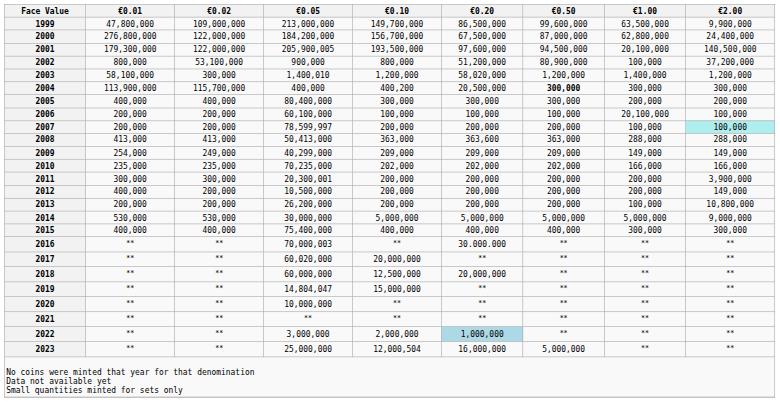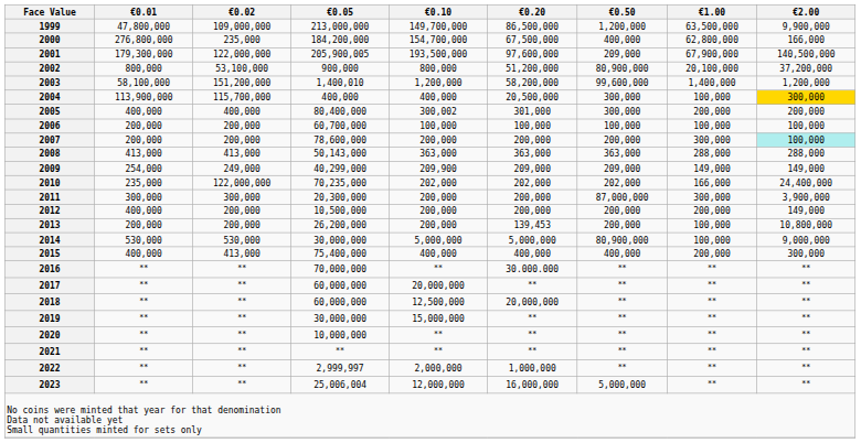 <table class="wikitable" style="width:100%;text-align:center">
 <tr>
 <th>Face Value </th>
 <th>€0.01</th>
 <th>€0.02</th>
 <th>€0.05</th>
 <th>€0.10</th>
 <th>€0.20</th>
 <th>€0.50</th>
 <th>€1.00</th>
 <th>€2.00</th>
 </tr>
 <tr>
 <th>1999</th>
 <td>47,800,000</td>
 <td>109,000,000</td>
 <td>213,000,000</td>
 <td>149,700,000</td>
 <td>86,500,000</td>
-<td>99,600,000</td>
+<td>1,200,000</td>
 <td>63,500,000</td>
 <td>9,900,000</td>
 </tr>
 <tr>
 <th>2000</th>
 <td>276,800,000</td>
-<td>122,000,000</td>
+<td>235,000</td>
 <td>184,200,000</td>
-<td>156,700,000</td>
+<td>154,700,000</td>
 <td>67,500,000</td>
-<td>87,000,000</td>
+<td>400,000</td>
 <td>62,800,000</td>
-<td>24,400,000</td>
+<td>166,000</td>
 </tr>
 <tr>
 <th>2001</th>
 <td>179,300,000</td>
 <td>122,000,000</td>
 <td>205,900,005</td>
 <td>193,500,000</td>
 <td>97,600,000</td>
-<td>94,500,000</td>
-<td>20,100,000</td>
+<td>209,000</td>
+<td>67,900,000</td>
 <td>140,500,000</td>
 </tr>
 <tr>
 <th>2002</th>
 <td>800,000</td>
 <td>53,100,000</td>
 <td>900,000</td>
 <td>800,000</td>
 <td>51,200,000</td>
 <td>80,900,000</td>
-<td>100,000</td>
+<td>20,100,000</td>
 <td>37,200,000</td>
 </tr>
 <tr>
 <th>2003</th>
 <td>58,100,000</td>
-<td>300,000</td>
+<td>151,200,000</td>
 <td>1,400,010</td>
 <td>1,200,000</td>
-<td>58,020,000</td>
-<td>1,200,000</td>
+<td>58,200,000</td>
+<td>99,600,000</td>
 <td>1,400,000</td>
 <td>1,200,000</td>
 </tr>
 <tr>
 <th>2004</th>
 <td>113,900,000</td>
 <td>115,700,000</td>
 <td>400,000</td>
-<td>400,200</td>
+<td>400,000</td>
 <td>20,500,000</td>
-<td><strong>300,000</strong></td>
 <td>300,000</td>
-<td>300,000</td>
+<td>100,000</td>
+<td style="background: gold;">300,000</td>
 </tr>
 <tr>
 <th>2005</th>
 <td>400,000</td>
 <td>400,000</td>
 <td>80,400,000</td>
-<td>300,000</td>
-<td>300,000</td>
+<td>300,002</td>
+<td>301,000</td>
 <td>300,000</td>
 <td>200,000</td>
 <td>200,000</td>
 </tr>
 <tr>
 <th>2006</th>
 <td>200,000</td>
 <td>200,000</td>
-<td>60,100,000</td>
+<td>60,700,000</td>
 <td>100,000</td>
 <td>100,000</td>
 <td>100,000</td>
-<td>20,100,000</td>
+<td>100,000</td>
 <td>100,000</td>
 </tr>
 <tr>
 <th>2007</th>
 <td>200,000</td>
 <td>200,000</td>
-<td>78,599,997</td>
+<td>78,600,000</td>
 <td>200,000</td>
 <td>200,000</td>
 <td>200,000</td>
-<td>100,000</td>
+<td>300,000</td>
 <td style="background: paleturquoise;">100,000</td>
 </tr>
 <tr>
 <th>2008</th>
 <td>413,000</td>
 <td>413,000</td>
-<td>50,413,000</td>
+<td>50,143,000</td>
 <td>363,000</td>
-<td>363,600</td>
+<td>363,000</td>
 <td>363,000</td>
 <td>288,000</td>
 <td>288,000</td>
 </tr>
 <tr>
 <th>2009</th>
 <td>254,000</td>
 <td>249,000</td>
 <td>40,299,000</td>
-<td>209,000</td>
+<td>209,900</td>
 <td>209,000</td>
 <td>209,000</td>
 <td>149,000</td>
 <td>149,000</td>
 </tr>
 <tr>
 <th>2010</th>
 <td>235,000</td>
-<td>235,000</td>
+<td>122,000,000</td>
 <td>70,235,000</td>
 <td>202,000</td>
 <td>202,000</td>
 <td>202,000</td>
 <td>166,000</td>
-<td>166,000</td>
+<td>24,400,000</td>
 </tr>
 <tr>
 <th>2011</th>
 <td>300,000</td>
 <td>300,000</td>
-<td>20,300,001</td>
+<td>20,300,000</td>
 <td>200,000</td>
 <td>200,000</td>
-<td>200,000</td>
-<td>200,000</td>
+<td>87,000,000</td>
+<td>300,000</td>
 <td>3,900,000</td>
 </tr>
 <tr>
 <th>2012</th>
 <td>400,000</td>
 <td>200,000</td>
 <td>10,500,000</td>
 <td>200,000</td>
 <td>200,000</td>
 <td>200,000</td>
 <td>200,000</td>
 <td>149,000</td>
 </tr>
 <tr>
 <th>2013</th>
 <td>200,000</td>
 <td>200,000</td>
 <td>26,200,000</td>
 <td>200,000</td>
-<td>200,000</td>
+<td>139,453</td>
 <td>200,000</td>
 <td>100,000</td>
 <td>10,800,000</td>
 </tr>
 <tr>
 <th>2014</th>
 <td>530,000</td>
 <td>530,000</td>
 <td>30,000,000</td>
 <td>5,000,000</td>
 <td>5,000,000</td>
-<td>5,000,000</td>
-<td>5,000,000</td>
+<td>80,900,000</td>
+<td>100,000</td>
 <td>9,000,000</td>
 </tr>
 <tr>
 <th>2015</th>
 <td>400,000</td>
-<td>400,000</td>
+<td>413,000</td>
 <td>75,400,000</td>
 <td>400,000</td>
 <td>400,000</td>
 <td>400,000</td>
-<td>300,000</td>
+<td>200,000</td>
 <td>300,000</td>
 </tr>
 <tr>
 <th>2016</th>
 <td><sup>**</sup></td>
 <td><sup>**</sup></td>
-<td>70,000,003</td>
+<td>70,000,000</td>
 <td><sup>**</sup></td>
 <td>30.000.000</td>
 <td><sup>**</sup></td>
 <td><sup>**</sup></td>
 <td><sup>**</sup></td>
 </tr>
 <tr>
 <th>2017</th>
 <td><sup>**</sup></td>
 <td><sup>**</sup></td>
-<td>60,020,000</td>
+<td>60,000,000</td>
 <td>20,000,000</td>
 <td><sup>**</sup></td>
 <td><sup>**</sup></td>
 <td><sup>**</sup></td>
 <td><sup>**</sup></td>
 </tr>
 <tr>
 <th>2018</th>
 <td><sup>**</sup></td>
 <td><sup>**</sup></td>
 <td>60,000,000</td>
 <td>12,500,000</td>
 <td>20,000,000</td>
 <td><sup>**</sup></td>
 <td><sup>**</sup></td>
 <td><sup>**</sup></td>
 </tr>
 <tr>
 <th>2019</th>
 <td><sup>**</sup></td>
 <td><sup>**</sup></td>
-<td>14,804,047</td>
+<td>30,000,000</td>
 <td>15,000,000</td>
 <td><sup>**</sup></td>
 <td><sup>**</sup></td>
 <td><sup>**</sup></td>
 <td><sup>**</sup></td>
 </tr>
 <tr>
 <th>2020</th>
 <td><sup>**</sup></td>
 <td><sup>**</sup></td>
 <td>10,000,000</td>
 <td><sup>**</sup></td>
 <td><sup>**</sup></td>
 <td><sup>**</sup></td>
 <td><sup>**</sup></td>
 <td><sup>**</sup></td>
 </tr>
 <tr>
 <th>2021</th>
 <td><sup>**</sup></td>
 <td><sup>**</sup></td>
 <td><sup>**</sup></td>
 <td><sup>**</sup></td>
 <td><sup>**</sup></td>
 <td><sup>**</sup></td>
 <td><sup>**</sup></td>
 <td><sup>**</sup></td>
 </tr>
 <tr>
 <th>2022</th>
 <td><sup>**</sup></td>
 <td><sup>**</sup></td>
-<td>3,000,000</td>
+<td>2,999,997</td>
 <td>2,000,000</td>
-<td style="background: lightblue;">1,000,000</td>
+<td>1,000,000</td>
 <td><sup>**</sup></td>
 <td><sup>**</sup></td>
 <td><sup>**</sup></td>
 </tr>
 <tr>
 <th>2023</th>
 <td><sup>**</sup></td>
 <td><sup>**</sup></td>
-<td>25,000,000</td>
-<td>12,000,504</td>
+<td>25,006,004</td>
+<td>12,000,000</td>
 <td>16,000,000</td>
 <td>5,000,000</td>
 <td><sup>**</sup></td>
 <td><sup>**</sup></td>
 </tr>
 <tr>
 <td align=left colspan=9><br> No coins were minted that year for that denomination<br> Data not available yet<br> Small quantities minted for sets only</td>
 </tr>
 <tr>
 </tr>
 </table>
